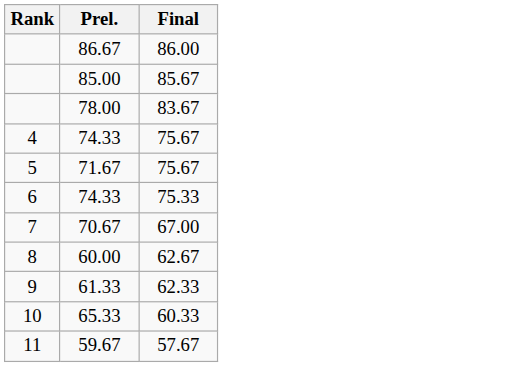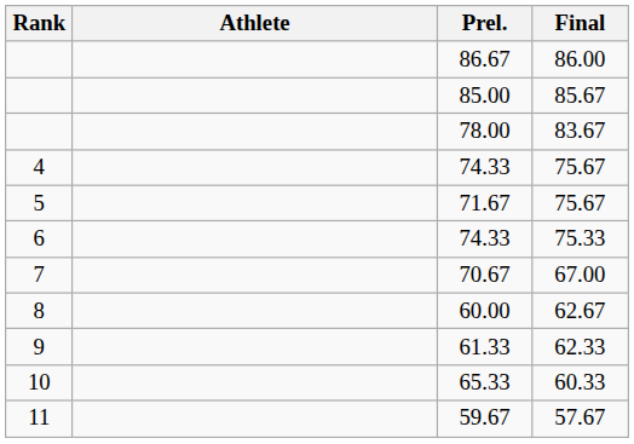 <table class=wikitable style="text-align:center">
 <tr>
 <th width=40>Rank</th>
+<th width=250>Athlete</th>
 <th width=60>Prel.</th>
 <th width=60>Final</th>
 </tr>
 <tr>
 <td></td>
+<td align=left></td>
 <td>86.67</td>
 <td>86.00</td>
 </tr>
 <tr>
 <td></td>
+<td align=left></td>
 <td>85.00</td>
 <td>85.67</td>
 </tr>
 <tr>
 <td></td>
+<td align=left></td>
 <td>78.00</td>
 <td>83.67</td>
 </tr>
 <tr>
 <td>4</td>
+<td align=left></td>
 <td>74.33</td>
 <td>75.67</td>
 </tr>
 <tr>
 <td>5</td>
+<td align=left></td>
 <td>71.67</td>
 <td>75.67</td>
 </tr>
 <tr>
 <td>6</td>
+<td align=left></td>
 <td>74.33</td>
 <td>75.33</td>
 </tr>
 <tr>
 <td>7</td>
+<td align=left></td>
 <td>70.67</td>
 <td>67.00</td>
 </tr>
 <tr>
 <td>8</td>
+<td align=left></td>
 <td>60.00</td>
 <td>62.67</td>
 </tr>
 <tr>
 <td>9</td>
+<td align=left></td>
 <td>61.33</td>
 <td>62.33</td>
 </tr>
 <tr>
 <td>10</td>
+<td align=left></td>
 <td>65.33</td>
 <td>60.33</td>
 </tr>
 <tr>
 <td>11</td>
+<td align=left></td>
 <td>59.67</td>
 <td>57.67</td>
 </tr>
 </table>
